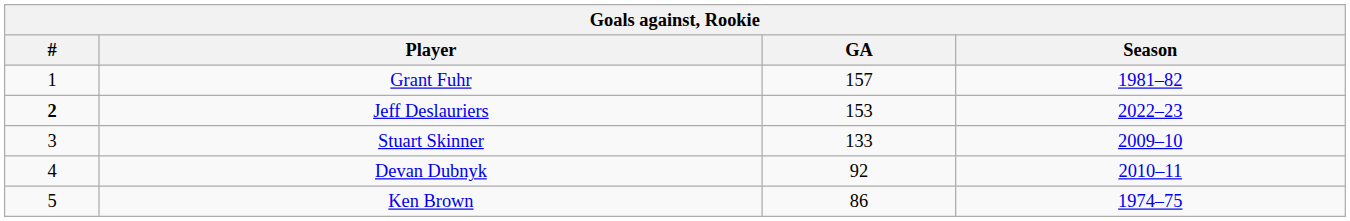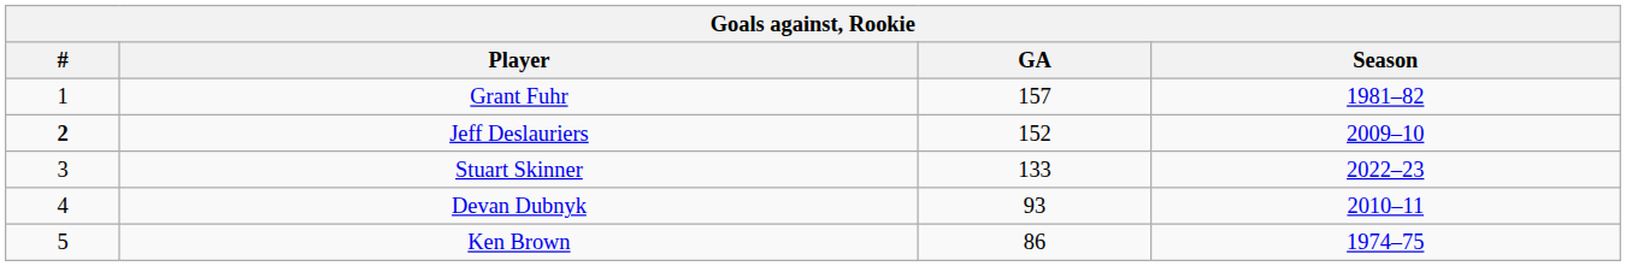 <table class="wikitable" style="text-align: center; font-size: 95%" width="70%">
 <tr>
 <th colspan="4">Goals against, Rookie</th>
 </tr>
 <tr>
 <th>#</th>
 <th>Player</th>
 <th>GA</th>
 <th>Season</th>
 </tr>
 <tr>
 <td>1</td>
 <td><a href='#'>Grant Fuhr</a></td>
 <td>157</td>
 <td><a href='#'>1981–82</a></td>
 </tr>
 <tr>
 <td><strong>2</strong></td>
 <td><a href='#'>Jeff Deslauriers</a></td>
-<td>153</td>
-<td><a href='#'>2022–23</a></td>
+<td>152</td>
+<td><a href='#'>2009–10</a></td>
 </tr>
 <tr>
 <td>3</td>
 <td><a href='#'>Stuart Skinner</a></td>
 <td>133</td>
-<td><a href='#'>2009–10</a></td>
+<td><a href='#'>2022–23</a></td>
 </tr>
 <tr>
 <td>4</td>
 <td><a href='#'>Devan Dubnyk</a></td>
-<td>92</td>
+<td>93</td>
 <td><a href='#'>2010–11</a></td>
 </tr>
 <tr>
 <td>5</td>
 <td><a href='#'>Ken Brown</a></td>
 <td>86</td>
 <td><a href='#'>1974–75</a></td>
 </tr>
 </table>
